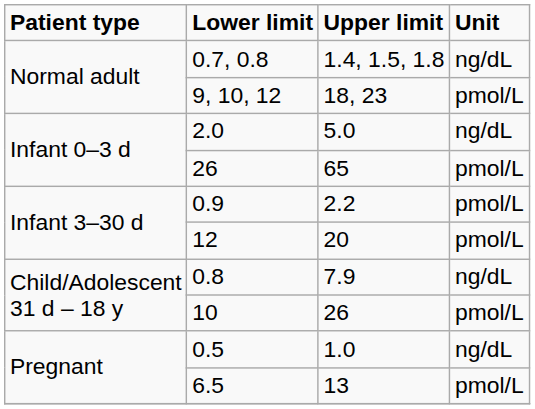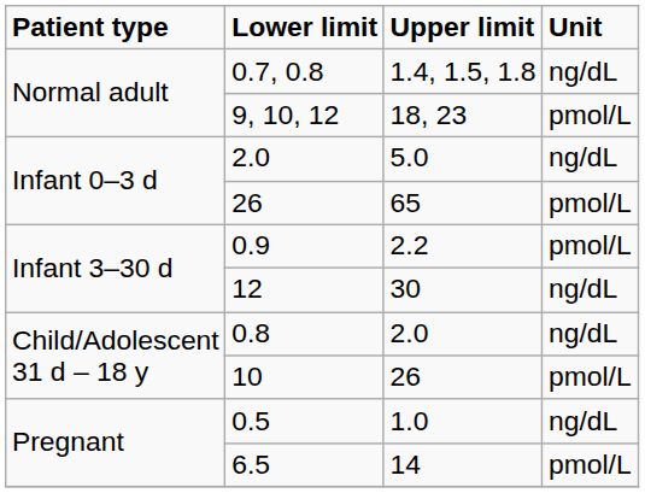 <table class="wikitable">
 <tr>
 <td><strong>Patient type</strong></td>
 <td><strong>Lower limit</strong></td>
 <td><strong>Upper limit</strong></td>
 <td><strong>Unit</strong></td>
 </tr>
 <tr>
 <td rowspan=2>Normal adult</td>
 <td>0.7, 0.8</td>
 <td>1.4, 1.5, 1.8</td>
 <td>ng/dL</td>
 </tr>
 <tr>
 <td>9, 10, 12 </td>
 <td>18, 23</td>
 <td>pmol/L</td>
 </tr>
 <tr>
 <td rowspan=2>Infant 0–3 d</td>
 <td>2.0</td>
 <td>5.0</td>
 <td>ng/dL</td>
 </tr>
 <tr>
 <td>26</td>
 <td>65</td>
 <td>pmol/L</td>
 </tr>
 <tr>
 <td rowspan=2>Infant 3–30 d</td>
 <td>0.9</td>
 <td>2.2</td>
 <td>pmol/L</td>
 </tr>
 <tr>
 <td>12</td>
-<td>20</td>
-<td>pmol/L</td>
+<td>30</td>
+<td>ng/dL</td>
 </tr>
 <tr>
 <td rowspan=2>Child/Adolescent <br> 31 d – 18 y</td>
 <td>0.8</td>
-<td>7.9</td>
+<td>2.0</td>
 <td>ng/dL</td>
 </tr>
 <tr>
 <td>10</td>
 <td>26</td>
 <td>pmol/L</td>
 </tr>
 <tr>
 <td rowspan=2>Pregnant</td>
 <td>0.5</td>
 <td>1.0</td>
 <td>ng/dL</td>
 </tr>
 <tr>
 <td>6.5</td>
-<td>13</td>
+<td>14</td>
 <td>pmol/L</td>
 </tr>
 <tr>
 </tr>
 </table>
